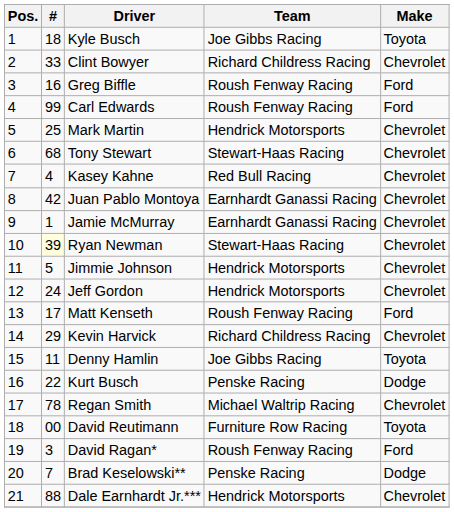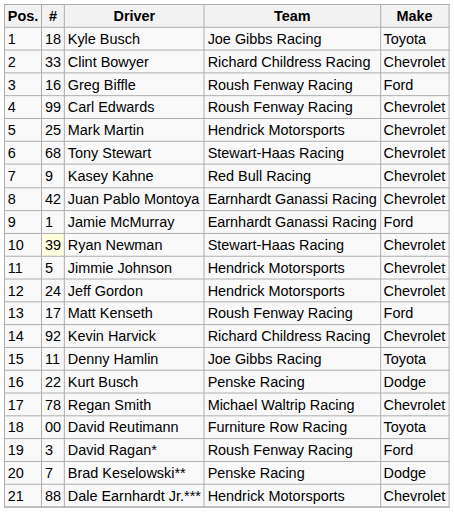 <table class="wikitable" style="font-size:95%">
 <tr>
 <th>Pos.</th>
 <th>#</th>
 <th>Driver</th>
 <th>Team</th>
 <th>Make</th>
 </tr>
 <tr>
 <td>1</td>
 <td>18</td>
 <td>Kyle Busch</td>
 <td>Joe Gibbs Racing</td>
 <td>Toyota</td>
 </tr>
 <tr>
 <td>2</td>
 <td>33</td>
 <td>Clint Bowyer</td>
 <td>Richard Childress Racing</td>
 <td>Chevrolet</td>
 </tr>
 <tr>
 <td>3</td>
 <td>16</td>
 <td>Greg Biffle</td>
 <td>Roush Fenway Racing</td>
 <td>Ford</td>
 </tr>
 <tr>
 <td>4</td>
 <td>99</td>
 <td>Carl Edwards</td>
 <td>Roush Fenway Racing</td>
-<td>Ford</td>
+<td>Chevrolet</td>
 </tr>
 <tr>
 <td>5</td>
 <td>25</td>
 <td>Mark Martin</td>
 <td>Hendrick Motorsports</td>
 <td>Chevrolet</td>
 </tr>
 <tr>
 <td>6</td>
 <td>68</td>
 <td>Tony Stewart</td>
 <td>Stewart-Haas Racing</td>
 <td>Chevrolet</td>
 </tr>
 <tr>
 <td>7</td>
-<td>4</td>
+<td>9</td>
 <td>Kasey Kahne</td>
 <td>Red Bull Racing</td>
 <td>Chevrolet</td>
 </tr>
 <tr>
 <td>8</td>
 <td>42</td>
 <td>Juan Pablo Montoya</td>
 <td>Earnhardt Ganassi Racing</td>
 <td>Chevrolet</td>
 </tr>
 <tr>
 <td>9</td>
 <td>1</td>
 <td>Jamie McMurray</td>
 <td>Earnhardt Ganassi Racing</td>
-<td>Chevrolet</td>
+<td>Ford</td>
 </tr>
 <tr>
 <td>10</td>
 <td style="background: lightyellow;">39</td>
 <td>Ryan Newman</td>
 <td>Stewart-Haas Racing</td>
 <td>Chevrolet</td>
 </tr>
 <tr>
 <td>11</td>
 <td>5</td>
 <td>Jimmie Johnson</td>
 <td>Hendrick Motorsports</td>
 <td>Chevrolet</td>
 </tr>
 <tr>
 <td>12</td>
 <td>24</td>
 <td>Jeff Gordon</td>
 <td>Hendrick Motorsports</td>
 <td>Chevrolet</td>
 </tr>
 <tr>
 <td>13</td>
 <td>17</td>
 <td>Matt Kenseth</td>
 <td>Roush Fenway Racing</td>
 <td>Ford</td>
 </tr>
 <tr>
 <td>14</td>
-<td>29</td>
+<td>92</td>
 <td>Kevin Harvick</td>
 <td>Richard Childress Racing</td>
 <td>Chevrolet</td>
 </tr>
 <tr>
 <td>15</td>
 <td>11</td>
 <td>Denny Hamlin</td>
 <td>Joe Gibbs Racing</td>
 <td>Toyota</td>
 </tr>
 <tr>
 <td>16</td>
 <td>22</td>
 <td>Kurt Busch</td>
 <td>Penske Racing</td>
 <td>Dodge</td>
 </tr>
 <tr>
 <td>17</td>
 <td>78</td>
 <td>Regan Smith</td>
 <td>Michael Waltrip Racing</td>
 <td>Chevrolet</td>
 </tr>
 <tr>
 <td>18</td>
 <td>00</td>
 <td>David Reutimann</td>
 <td>Furniture Row Racing</td>
 <td>Toyota</td>
 </tr>
 <tr>
 <td>19</td>
 <td>3</td>
 <td>David Ragan*</td>
 <td>Roush Fenway Racing</td>
 <td>Ford</td>
 </tr>
 <tr>
 <td>20</td>
 <td>7</td>
 <td>Brad Keselowski**</td>
 <td>Penske Racing</td>
 <td>Dodge</td>
 </tr>
 <tr>
 <td>21</td>
 <td>88</td>
 <td>Dale Earnhardt Jr.***</td>
 <td>Hendrick Motorsports</td>
 <td>Chevrolet</td>
 </tr>
 <tr>
 </tr>
 </table>
